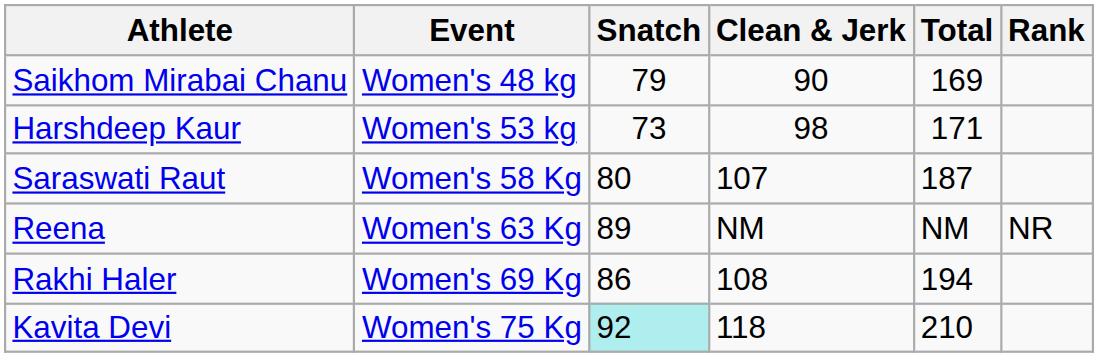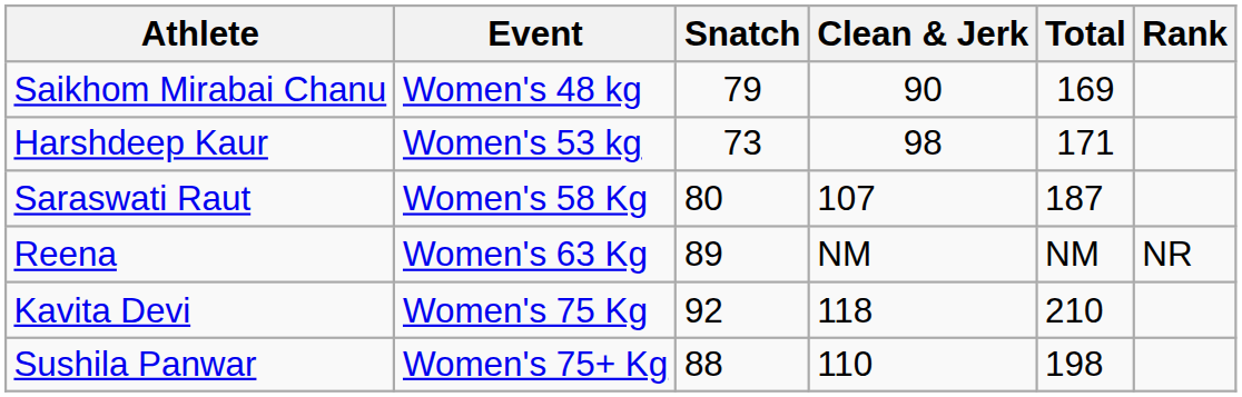 <table class="wikitable" border="1" style="font-size:90%;" style="text-align:center;">
 <tr>
 <th>Athlete</th>
 <th>Event</th>
 <th>Snatch</th>
 <th>Clean & Jerk</th>
 <th>Total</th>
 <th>Rank</th>
 </tr>
 <tr>
 <td><a href='#'>Saikhom Mirabai Chanu</a></td>
 <td><a href='#'>Women's 48 kg</a></td>
 <td style="text-align:center;">79</td>
 <td style="text-align:center;">90</td>
 <td style="text-align:center;">169</td>
 <td style="text-align:center;"></td>
 </tr>
 <tr>
 <td><a href='#'>Harshdeep Kaur</a></td>
 <td><a href='#'>Women's 53 kg</a></td>
 <td style="text-align:center;">73</td>
 <td style="text-align:center;">98</td>
 <td style="text-align:center;">171</td>
 <td style="text-align:center;"></td>
 </tr>
 <tr>
 <td><a href='#'>Saraswati Raut</a></td>
 <td><a href='#'>Women's 58 Kg</a></td>
 <td>80</td>
 <td>107</td>
 <td>187</td>
 <td></td>
 </tr>
 <tr>
 <td><a href='#'>Reena</a></td>
 <td><a href='#'>Women's 63 Kg</a></td>
 <td>89</td>
 <td>NM</td>
 <td>NM</td>
 <td>NR</td>
 </tr>
 <tr>
-<td><a href='#'>Rakhi Haler</a></td>
-<td><a href='#'>Women's 69 Kg</a></td>
-<td>86</td>
-<td>108</td>
-<td>194</td>
-<td></td>
-</tr>
-<tr>
 <td><a href='#'>Kavita Devi</a></td>
 <td><a href='#'>Women's 75 Kg</a></td>
-<td style="background: paleturquoise;">92</td>
+<td>92</td>
 <td>118</td>
 <td>210</td>
 <td></td>
 </tr>
+<tr>
+<td><a href='#'>Sushila Panwar</a></td>
+<td><a href='#'>Women's 75+ Kg</a></td>
+<td>88</td>
+<td>110</td>
+<td>198</td>
+<td></td>
+</tr>
 </table>
